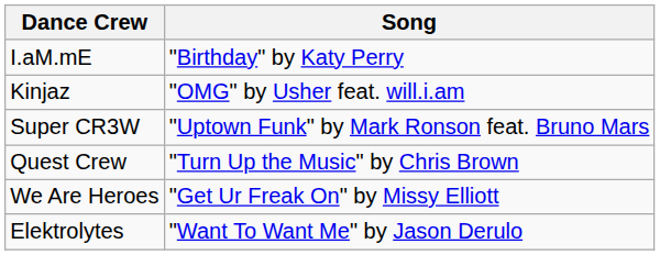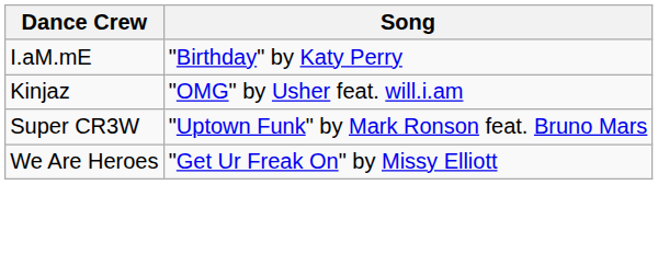 <table class="wikitable">
 <tr>
 <th>Dance Crew</th>
 <th>Song</th>
 </tr>
 <tr>
 <td>I.aM.mE</td>
 <td>"<a href='#'>Birthday</a>" by <a href='#'>Katy Perry</a></td>
 </tr>
 <tr>
 <td>Kinjaz</td>
 <td>"<a href='#'>OMG</a>" by <a href='#'>Usher</a> feat. <a href='#'>will.i.am</a></td>
 </tr>
 <tr>
 <td>Super CR3W</td>
 <td>"<a href='#'>Uptown Funk</a>" by <a href='#'>Mark Ronson</a> feat. <a href='#'>Bruno Mars</a></td>
 </tr>
 <tr>
-<td>Quest Crew</td>
-<td>"<a href='#'>Turn Up the Music</a>" by <a href='#'>Chris Brown</a></td>
-</tr>
-<tr>
 <td>We Are Heroes</td>
 <td>"<a href='#'>Get Ur Freak On</a>" by <a href='#'>Missy Elliott</a></td>
 </tr>
-<tr>
-<td>Elektrolytes</td>
-<td>"<a href='#'>Want To Want Me</a>" by <a href='#'>Jason Derulo</a></td>
-</tr>
 </table>
